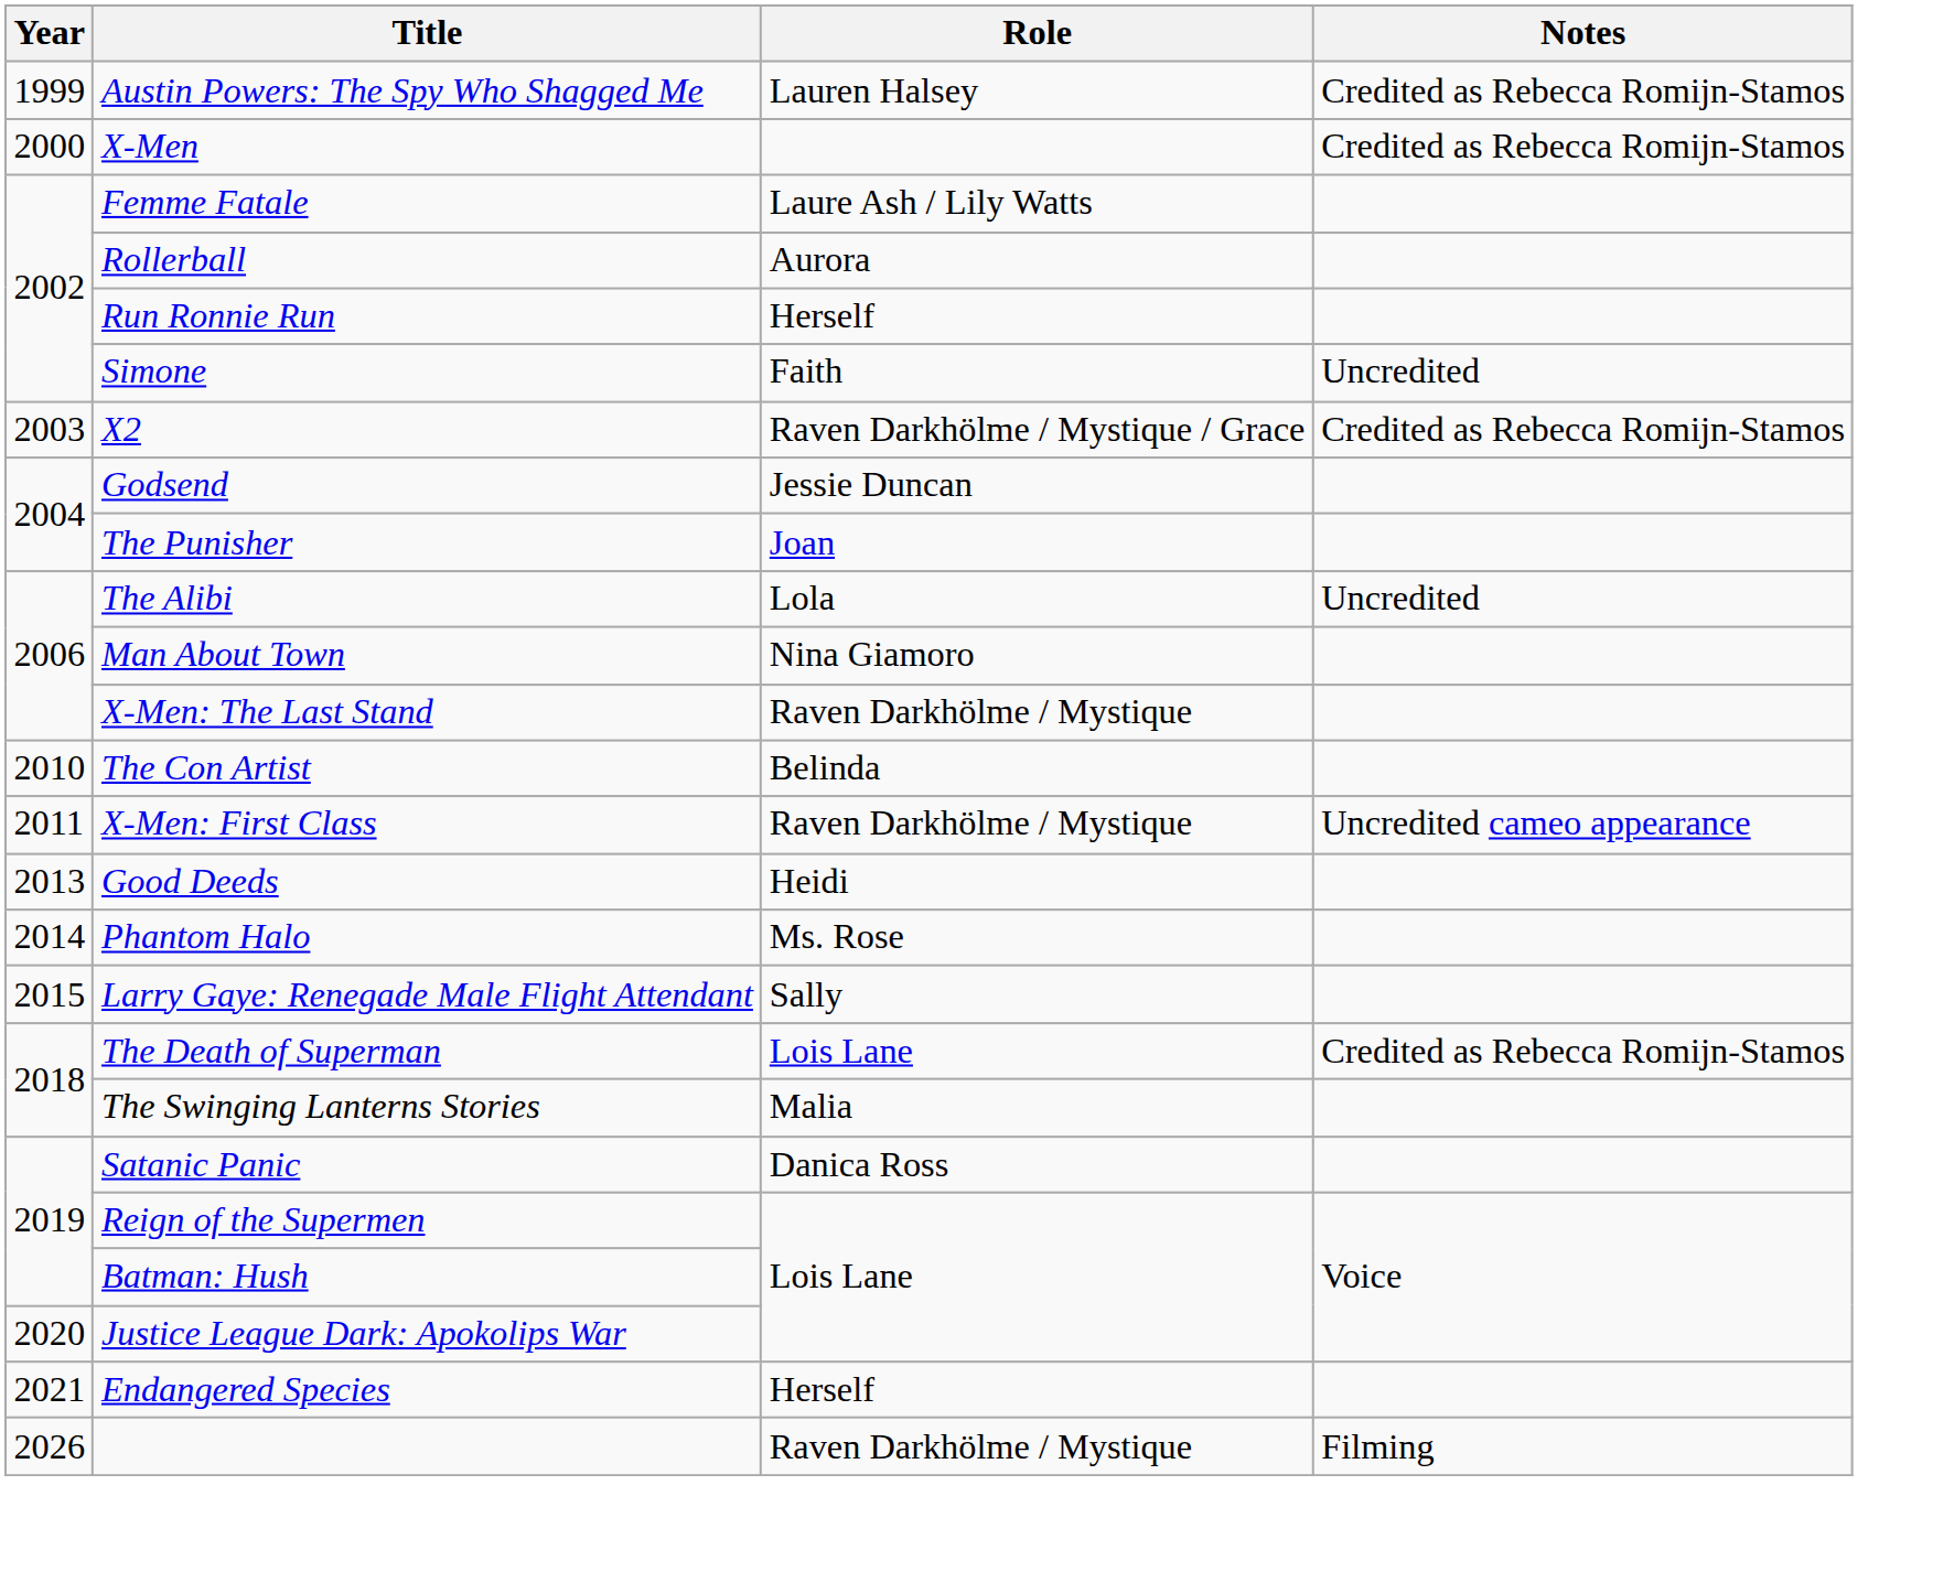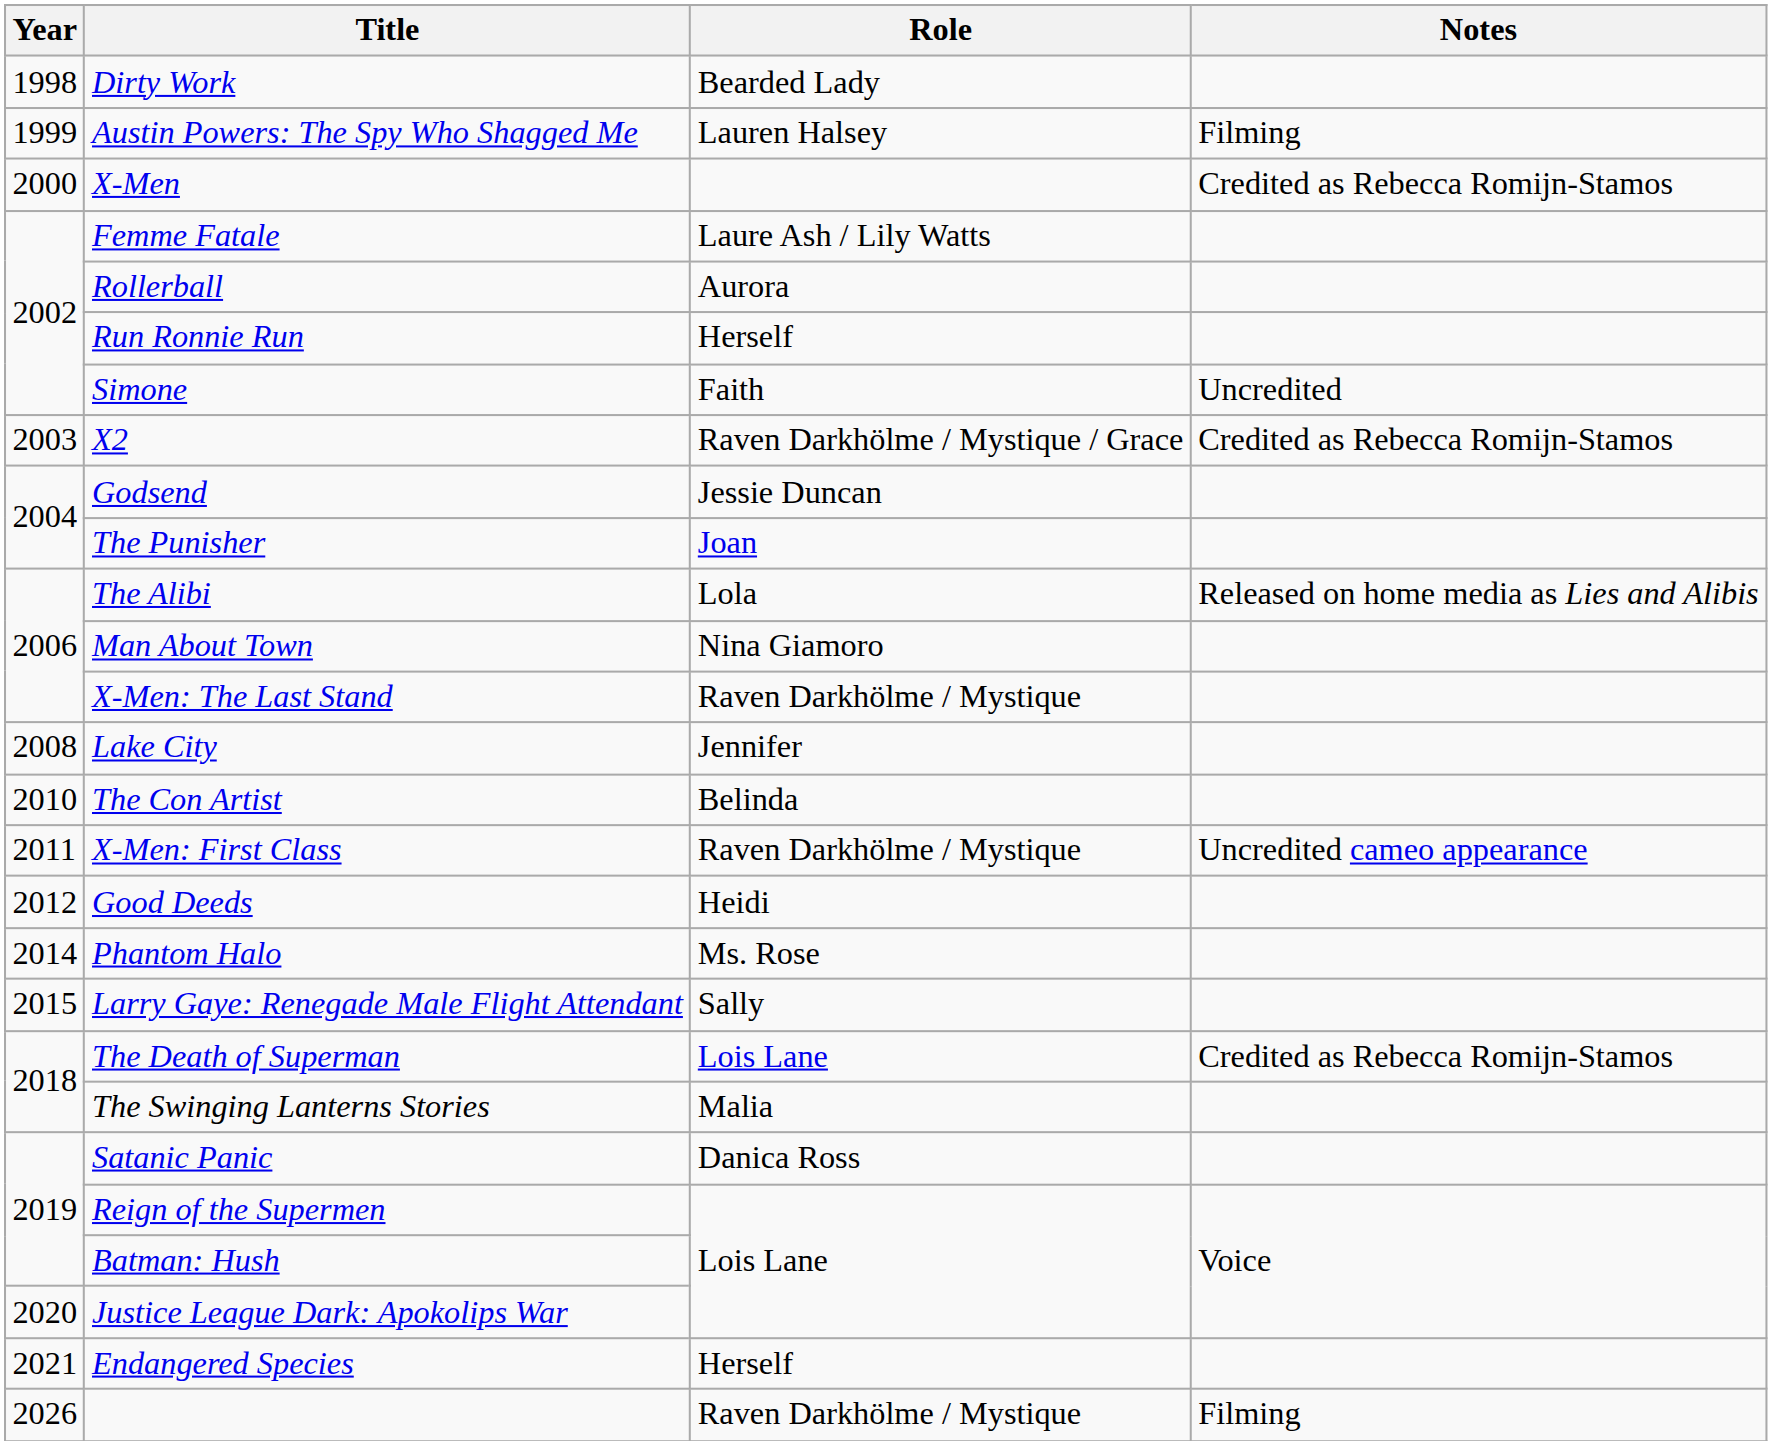 <table class="wikitable sortable">
 <tr>
 <th scope="col">Year</th>
 <th scope="col">Title</th>
 <th scope="col">Role</th>
 <th scope="col" class="unsortable">Notes</th>
 </tr>
 <tr>
+<td>1998</td>
+<td><em><a href='#'>Dirty Work</a></em></td>
+<td>Bearded Lady</td>
+<td></td>
+</tr>
+<tr>
 <td>1999</td>
 <td><em><a href='#'>Austin Powers: The Spy Who Shagged Me</a></em></td>
 <td>Lauren Halsey</td>
-<td>Credited as Rebecca Romijn-Stamos</td>
+<td>Filming</td>
 </tr>
 <tr>
 <td>2000</td>
 <td><em><a href='#'>X-Men</a></em></td>
 <td></td>
 <td>Credited as Rebecca Romijn-Stamos</td>
 </tr>
 <tr>
 <td rowspan=4>2002</td>
 <td><em><a href='#'>Femme Fatale</a></em></td>
 <td>Laure Ash / Lily Watts</td>
 <td></td>
 </tr>
 <tr>
 <td><em><a href='#'>Rollerball</a></em></td>
 <td>Aurora</td>
 <td></td>
 </tr>
 <tr>
 <td><em><a href='#'>Run Ronnie Run</a></em></td>
 <td>Herself</td>
 <td></td>
 </tr>
 <tr>
 <td><em><a href='#'>Simone</a></em></td>
 <td>Faith</td>
 <td>Uncredited</td>
 </tr>
 <tr>
 <td>2003</td>
 <td><em><a href='#'>X2</a></em></td>
 <td>Raven Darkhölme / Mystique / Grace</td>
 <td>Credited as Rebecca Romijn-Stamos</td>
 </tr>
 <tr>
 <td rowspan=2>2004</td>
 <td><em><a href='#'>Godsend</a></em></td>
 <td>Jessie Duncan</td>
 <td></td>
 </tr>
 <tr>
 <td data-sort-value="Punisher, The"><em><a href='#'>The Punisher</a></em></td>
 <td><a href='#'>Joan</a></td>
 <td></td>
 </tr>
 <tr>
 <td rowspan=3>2006</td>
 <td data-sort-value="Alibi, The"><em><a href='#'>The Alibi</a></em></td>
 <td>Lola</td>
-<td>Uncredited</td>
+<td>Released on home media as <em>Lies and Alibis</em></td>
 </tr>
 <tr>
 <td><em><a href='#'>Man About Town</a></em></td>
 <td>Nina Giamoro</td>
 <td></td>
 </tr>
 <tr>
 <td><em><a href='#'>X-Men: The Last Stand</a></em></td>
 <td>Raven Darkhölme / Mystique</td>
+<td></td>
+</tr>
+<tr>
+<td>2008</td>
+<td><em><a href='#'>Lake City</a></em></td>
+<td>Jennifer</td>
 <td></td>
 </tr>
 <tr>
 <td>2010</td>
 <td data-sort-value="Con Artist, The"><em><a href='#'>The Con Artist</a></em></td>
 <td>Belinda</td>
 <td></td>
 </tr>
 <tr>
 <td>2011</td>
 <td><em><a href='#'>X-Men: First Class</a></em></td>
 <td>Raven Darkhölme / Mystique</td>
 <td>Uncredited <a href='#'>cameo appearance</a></td>
 </tr>
 <tr>
-<td>2013</td>
+<td>2012</td>
 <td><em><a href='#'>Good Deeds</a></em></td>
 <td>Heidi</td>
 <td></td>
 </tr>
 <tr>
 <td>2014</td>
 <td><em><a href='#'>Phantom Halo</a></em></td>
 <td>Ms. Rose</td>
 <td></td>
 </tr>
 <tr>
 <td>2015</td>
 <td><em><a href='#'>Larry Gaye: Renegade Male Flight Attendant</a></em></td>
 <td>Sally</td>
 <td></td>
 </tr>
 <tr>
 <td rowspan=2>2018</td>
 <td data-sort-value="Death of Superman, The"><em><a href='#'>The Death of Superman</a></em></td>
 <td><a href='#'>Lois Lane</a></td>
 <td>Credited as Rebecca Romijn-Stamos</td>
 </tr>
 <tr>
 <td data-sort-value="Swinging Lanterns Stories, The"><em>The Swinging Lanterns Stories</em></td>
 <td>Malia</td>
 <td></td>
 </tr>
 <tr>
 <td rowspan=3>2019</td>
 <td><em><a href='#'>Satanic Panic</a></em></td>
 <td>Danica Ross</td>
 <td></td>
 </tr>
 <tr>
 <td><em><a href='#'>Reign of the Supermen</a></em></td>
 <td rowspan=3>Lois Lane</td>
 <td rowspan="3">Voice</td>
 </tr>
 <tr>
 <td><em><a href='#'>Batman: Hush</a></em></td>
 </tr>
 <tr>
 <td>2020</td>
 <td><em><a href='#'>Justice League Dark: Apokolips War</a></em></td>
 </tr>
 <tr>
 <td>2021</td>
 <td><em><a href='#'>Endangered Species</a></em></td>
 <td>Herself</td>
 <td></td>
 </tr>
 <tr>
 <td>2026</td>
 <td></td>
 <td>Raven Darkhölme / Mystique</td>
 <td>Filming</td>
 </tr>
 </table>
